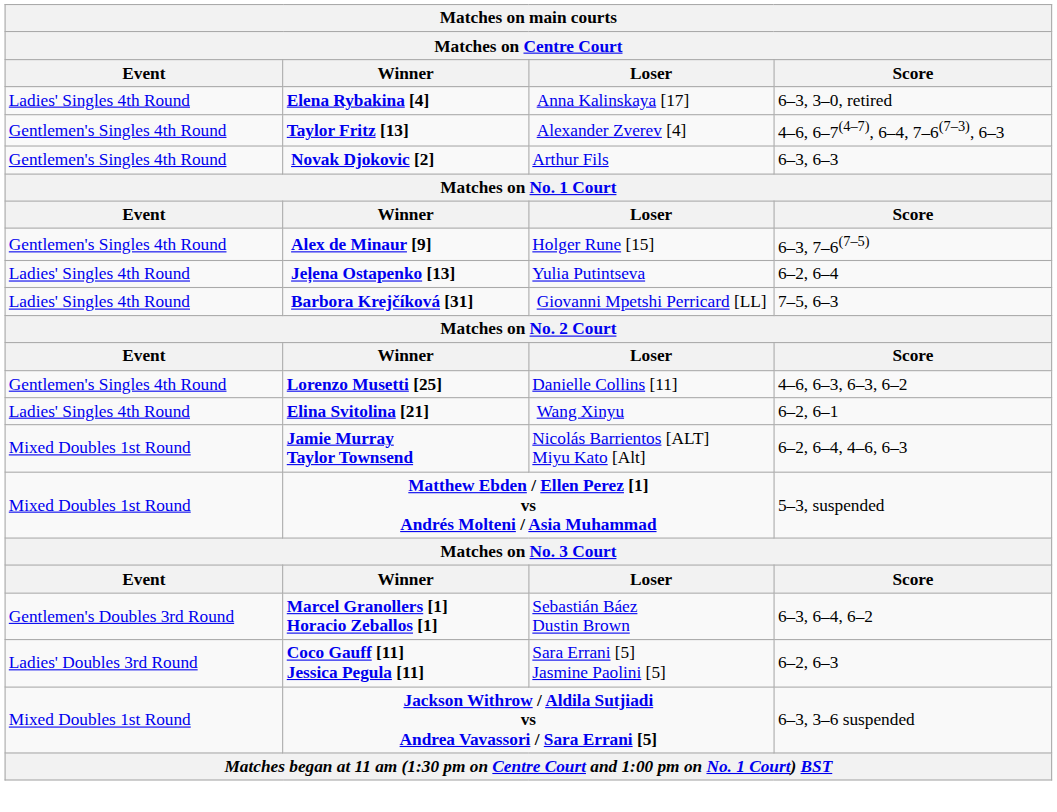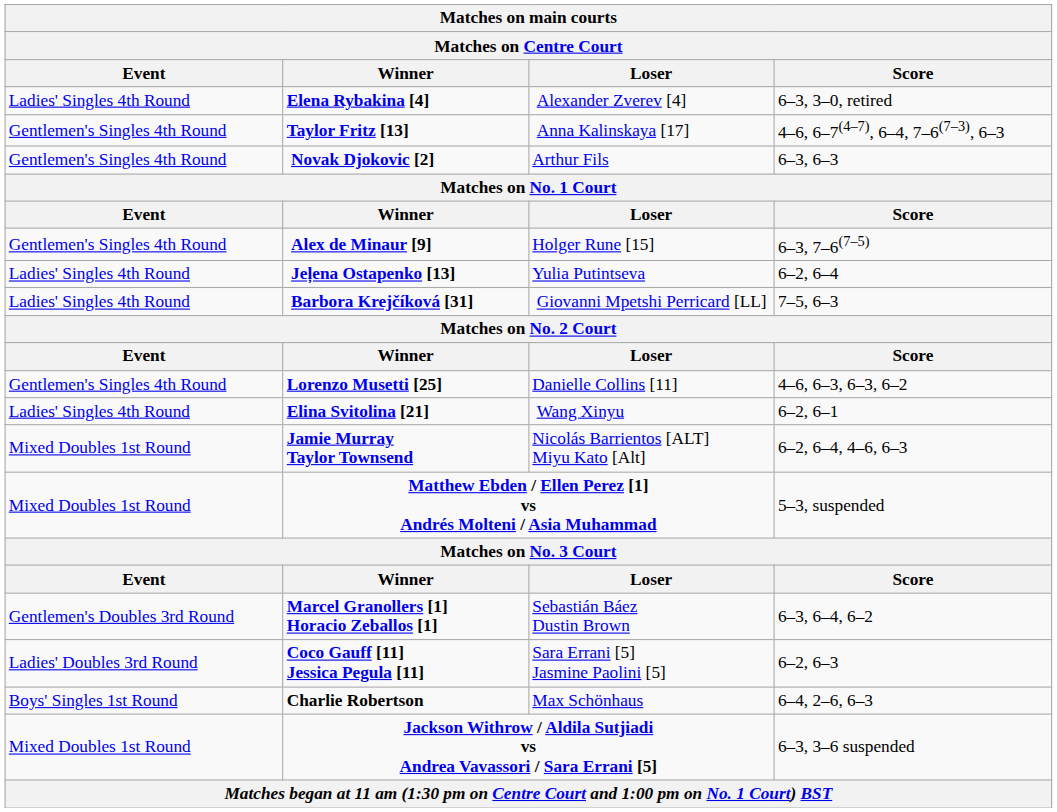 <table class="wikitable collapsible uncollapsed" style="margin:auto;">
 <tr>
 <th colspan="4" style="white-space:nowrap;">Matches on main courts</th>
 </tr>
 <tr>
 <th colspan="4">Matches on <a href='#'>Centre Court</a></th>
 </tr>
 <tr>
 <th width="250">Event</th>
 <th width="220">Winner</th>
 <th width="220">Loser</th>
 <th width="250">Score</th>
 </tr>
 <tr>
 <td><a href='#'>Ladies' Singles 4th Round</a></td>
 <td><strong> <a href='#'>Elena Rybakina</a> [4]</strong></td>
-<td> <a href='#'>Anna Kalinskaya</a> [17]</td>
+<td> <a href='#'>Alexander Zverev</a> [4]</td>
 <td>6–3, 3–0, retired</td>
 </tr>
 <tr>
 <td><a href='#'>Gentlemen's Singles 4th Round</a></td>
 <td><strong> <a href='#'>Taylor Fritz</a> [13]</strong></td>
-<td> <a href='#'>Alexander Zverev</a> [4]</td>
+<td> <a href='#'>Anna Kalinskaya</a> [17]</td>
 <td>4–6, 6–7<sup>(4–7)</sup>, 6–4, 7–6<sup>(7–3)</sup>, 6–3</td>
 </tr>
 <tr>
 <td><a href='#'>Gentlemen's Singles 4th Round</a></td>
 <td><strong> <a href='#'>Novak Djokovic</a> [2]</strong></td>
 <td> <a href='#'>Arthur Fils</a></td>
 <td>6–3, 6–3</td>
 </tr>
 <tr>
 <th colspan="4">Matches on <a href='#'>No. 1 Court</a></th>
 </tr>
 <tr>
 <th width="220">Event</th>
 <th width="220">Winner</th>
 <th width="220">Loser</th>
 <th width="250">Score</th>
 </tr>
 <tr>
 <td><a href='#'>Gentlemen's Singles 4th Round</a></td>
 <td><strong> <a href='#'>Alex de Minaur</a> [9]</strong></td>
 <td> <a href='#'>Holger Rune</a> [15]</td>
 <td>6–3, 7–6<sup>(7–5)</sup></td>
 </tr>
 <tr>
 <td><a href='#'>Ladies' Singles 4th Round</a></td>
 <td><strong> <a href='#'>Jeļena Ostapenko</a> [13]</strong></td>
 <td> <a href='#'>Yulia Putintseva</a></td>
 <td>6–2, 6–4</td>
 </tr>
 <tr>
 <td><a href='#'>Ladies' Singles 4th Round</a></td>
 <td><strong> <a href='#'>Barbora Krejčíková</a> [31]</strong></td>
 <td> <a href='#'>Giovanni Mpetshi Perricard</a> [LL]</td>
 <td>7–5, 6–3</td>
 </tr>
 <tr>
 <th colspan="4">Matches on <a href='#'>No. 2 Court</a></th>
 </tr>
 <tr>
 <th width="250">Event</th>
 <th width="220">Winner</th>
 <th width="220">Loser</th>
 <th width="220">Score</th>
 </tr>
 <tr>
 <td><a href='#'>Gentlemen's Singles 4th Round</a></td>
 <td><strong> <a href='#'>Lorenzo Musetti</a> [25]</strong></td>
 <td> <a href='#'>Danielle Collins</a> [11]</td>
 <td>4–6, 6–3, 6–3, 6–2</td>
 </tr>
 <tr>
 <td><a href='#'>Ladies' Singles 4th Round</a></td>
 <td><strong> <a href='#'>Elina Svitolina</a> [21]</strong></td>
 <td> <a href='#'>Wang Xinyu</a></td>
 <td>6–2, 6–1</td>
 </tr>
 <tr>
 <td><a href='#'>Mixed Doubles 1st Round</a></td>
 <td><strong> <a href='#'>Jamie Murray</a> <br>  <a href='#'>Taylor Townsend</a></strong></td>
 <td> <a href='#'>Nicolás Barrientos</a> [ALT] <br>  <a href='#'>Miyu Kato</a> [Alt]</td>
 <td>6–2, 6–4, 4–6, 6–3</td>
 </tr>
 <tr>
 <td><a href='#'>Mixed Doubles 1st Round</a></td>
 <td colspan="2" align="center"><strong> <a href='#'>Matthew Ebden</a> /  <a href='#'>Ellen Perez</a> [1] <br>vs<br>  <a href='#'>Andrés Molteni</a> /  <a href='#'>Asia Muhammad</a></strong></td>
 <td>5–3, suspended</td>
 </tr>
 <tr>
 <th colspan="4">Matches on <a href='#'>No. 3 Court</a></th>
 </tr>
 <tr>
 <th width="250">Event</th>
 <th width="220">Winner</th>
 <th width="220">Loser</th>
 <th width="220">Score</th>
 </tr>
 <tr>
 <td><a href='#'>Gentlemen's Doubles 3rd Round</a></td>
 <td><strong> <a href='#'>Marcel Granollers</a> [1] <br>  <a href='#'>Horacio Zeballos</a> [1]</strong></td>
 <td> <a href='#'>Sebastián Báez</a> <br>  <a href='#'>Dustin Brown</a></td>
 <td>6–3, 6–4, 6–2</td>
 </tr>
 <tr>
 <td><a href='#'>Ladies' Doubles 3rd Round</a></td>
 <td><strong> <a href='#'>Coco Gauff</a> [11]<br> <a href='#'>Jessica Pegula</a> [11]</strong></td>
 <td> <a href='#'>Sara Errani</a> [5]<br> <a href='#'>Jasmine Paolini</a> [5]</td>
 <td>6–2, 6–3</td>
 </tr>
 <tr>
+<td><a href='#'>Boys' Singles 1st Round</a></td>
+<td><strong> Charlie Robertson</strong></td>
+<td> <a href='#'>Max Schönhaus</a></td>
+<td>6–4, 2–6, 6–3</td>
+</tr>
+<tr>
 <td><a href='#'>Mixed Doubles 1st Round</a></td>
 <td colspan="2" align="center"><strong> <a href='#'>Jackson Withrow</a> /  <a href='#'>Aldila Sutjiadi</a> <br>vs<br> <a href='#'>Andrea Vavassori</a> /  <a href='#'>Sara Errani</a> [5]</strong></td>
 <td>6–3, 3–6 suspended</td>
 </tr>
 <tr>
 <th colspan=4><em>Matches began at 11 am (1:30 pm on <a href='#'>Centre Court</a> and 1:00 pm on <a href='#'>No. 1 Court</a>) <a href='#'>BST</a></em></th>
 </tr>
 </table>
